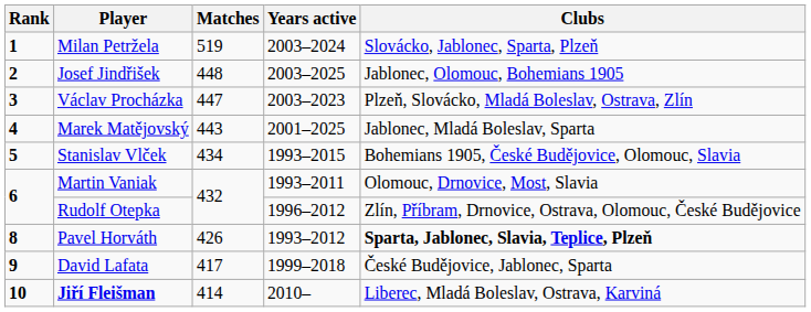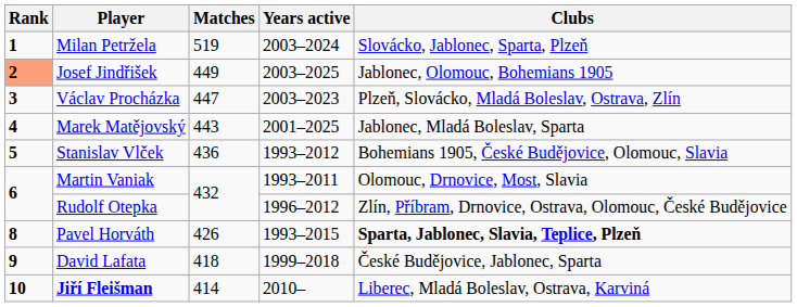 <table class="wikitable">
 <tr>
 <th>Rank</th>
 <th>Player</th>
 <th>Matches</th>
 <th>Years active</th>
 <th>Clubs</th>
 </tr>
 <tr>
 <td><strong>1</strong></td>
 <td> <a href='#'>Milan Petržela</a></td>
 <td>519</td>
 <td>2003–2024</td>
 <td><a href='#'>Slovácko</a>, <a href='#'>Jablonec</a>, <a href='#'>Sparta</a>, <a href='#'>Plzeň</a></td>
 </tr>
 <tr>
-<td><strong>2</strong></td>
+<td style="background: lightsalmon;"><strong>2</strong></td>
 <td> <a href='#'>Josef Jindřišek</a></td>
-<td>448</td>
+<td>449</td>
 <td>2003–2025</td>
 <td>Jablonec, <a href='#'>Olomouc</a>, <a href='#'>Bohemians 1905</a></td>
 </tr>
 <tr>
 <td><strong>3</strong></td>
 <td> <a href='#'>Václav Procházka</a></td>
 <td>447</td>
 <td>2003–2023</td>
 <td>Plzeň, Slovácko, <a href='#'>Mladá Boleslav</a>, <a href='#'>Ostrava</a>, <a href='#'>Zlín</a></td>
 </tr>
 <tr>
 <td><strong>4</strong></td>
 <td> <a href='#'>Marek Matějovský</a></td>
 <td>443</td>
 <td>2001–2025</td>
 <td>Jablonec, Mladá Boleslav, Sparta</td>
 </tr>
 <tr>
 <td><strong>5</strong></td>
 <td> <a href='#'>Stanislav Vlček</a></td>
-<td>434</td>
-<td>1993–2015</td>
+<td>436</td>
+<td>1993–2012</td>
 <td>Bohemians 1905, <a href='#'>České Budějovice</a>, Olomouc, <a href='#'>Slavia</a></td>
 </tr>
 <tr>
 <td rowspan="2"><strong>6</strong></td>
 <td> <a href='#'>Martin Vaniak</a></td>
 <td rowspan="2">432</td>
 <td>1993–2011</td>
 <td>Olomouc, <a href='#'>Drnovice</a>, <a href='#'>Most</a>, Slavia</td>
 </tr>
 <tr>
 <td> <a href='#'>Rudolf Otepka</a></td>
 <td>1996–2012</td>
 <td>Zlín, <a href='#'>Příbram</a>, Drnovice, Ostrava, Olomouc, České Budějovice</td>
 </tr>
 <tr>
 <td><strong>8</strong></td>
 <td> <a href='#'>Pavel Horváth</a></td>
 <td>426</td>
-<td>1993–2012</td>
+<td>1993–2015</td>
 <td><strong>Sparta, Jablonec, Slavia, <a href='#'>Teplice</a>, Plzeň</strong></td>
 </tr>
 <tr>
 <td><strong>9</strong></td>
 <td> <a href='#'>David Lafata</a></td>
-<td>417</td>
+<td>418</td>
 <td>1999–2018</td>
 <td>České Budějovice, Jablonec, Sparta</td>
 </tr>
 <tr>
 <td><strong>10</strong></td>
 <td> <strong><a href='#'>Jiří Fleišman</a></strong></td>
 <td>414</td>
 <td>2010–</td>
 <td><a href='#'>Liberec</a>, Mladá Boleslav, Ostrava, <a href='#'>Karviná</a></td>
 </tr>
 </table>
